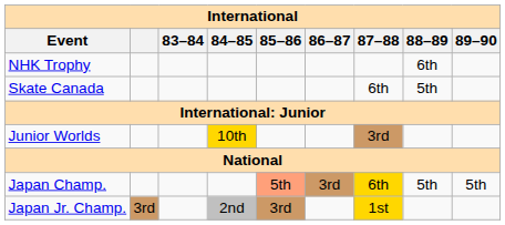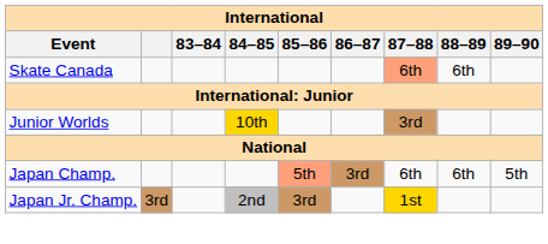 <table class="wikitable" style="text-align:center">
 <tr>
 <th style="background-color: #ffdead; " colspan=9 align=center>International</th>
 </tr>
 <tr>
 <th>Event</th>
 <th></th>
 <th>83–84</th>
 <th>84–85</th>
 <th>85–86</th>
 <th>86–87</th>
 <th>87–88</th>
 <th>88–89</th>
 <th>89–90</th>
 </tr>
 <tr>
-<td align=left><a href='#'>NHK Trophy</a></td>
-<td></td>
-<td></td>
-<td></td>
-<td></td>
-<td></td>
-<td></td>
-<td>6th</td>
-<td></td>
-</tr>
-<tr>
 <td align=left><a href='#'>Skate Canada</a></td>
 <td></td>
 <td></td>
 <td></td>
 <td></td>
 <td></td>
+<td style="background: lightsalmon;">6th</td>
 <td>6th</td>
-<td>5th</td>
 <td></td>
 </tr>
 <tr>
 <th style="background-color: #ffdead; " colspan=9 align=center>International: Junior</th>
 </tr>
 <tr>
 <td align=left><a href='#'>Junior Worlds</a></td>
 <td></td>
 <td></td>
 <td style="background: gold;">10th</td>
 <td></td>
 <td></td>
 <td bgcolor=cc9966>3rd</td>
 <td></td>
 <td></td>
 </tr>
 <tr>
 <th style="background-color: #ffdead; " colspan=9 align=center>National</th>
 </tr>
 <tr>
 <td align=left><a href='#'>Japan Champ.</a></td>
 <td></td>
 <td></td>
 <td></td>
 <td style="background: lightsalmon;">5th</td>
 <td bgcolor=cc9966>3rd</td>
-<td style="background: gold;">6th</td>
-<td>5th</td>
+<td>6th</td>
+<td>6th</td>
 <td>5th</td>
 </tr>
 <tr>
 <td align=left><a href='#'>Japan Jr. Champ.</a></td>
 <td bgcolor=cc9966>3rd</td>
 <td></td>
 <td bgcolor=silver>2nd</td>
 <td bgcolor=cc9966>3rd</td>
 <td></td>
 <td bgcolor=gold>1st</td>
 <td></td>
 <td></td>
 </tr>
 </table>
